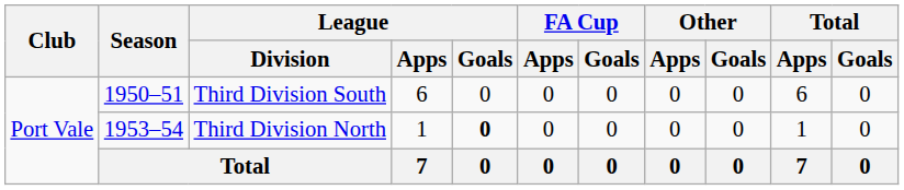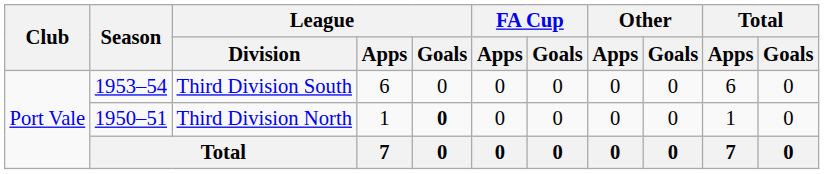 <table class="wikitable" style="text-align:center">
 <tr>
 <th rowspan="2">Club</th>
 <th rowspan="2">Season</th>
 <th colspan="3">League</th>
 <th colspan="2"><a href='#'>FA Cup</a></th>
 <th colspan="2">Other</th>
 <th colspan="2">Total</th>
 </tr>
 <tr>
 <th>Division</th>
 <th>Apps</th>
 <th>Goals</th>
 <th>Apps</th>
 <th>Goals</th>
 <th>Apps</th>
 <th>Goals</th>
 <th>Apps</th>
 <th>Goals</th>
 </tr>
 <tr>
 <td rowspan="3"><a href='#'>Port Vale</a></td>
-<td><a href='#'>1950–51</a></td>
+<td><a href='#'>1953–54</a></td>
 <td><a href='#'>Third Division South</a></td>
 <td>6</td>
 <td>0</td>
 <td>0</td>
 <td>0</td>
 <td>0</td>
 <td>0</td>
 <td>6</td>
 <td>0</td>
 </tr>
 <tr>
-<td><a href='#'>1953–54</a></td>
+<td><a href='#'>1950–51</a></td>
 <td><a href='#'>Third Division North</a></td>
 <td>1</td>
 <td><strong>0</strong></td>
 <td>0</td>
 <td>0</td>
 <td>0</td>
 <td>0</td>
 <td>1</td>
 <td>0</td>
 </tr>
 <tr>
 <th colspan="2">Total</th>
 <th>7</th>
 <th>0</th>
 <th>0</th>
 <th>0</th>
 <th>0</th>
 <th>0</th>
 <th>7</th>
 <th>0</th>
 </tr>
 </table>
